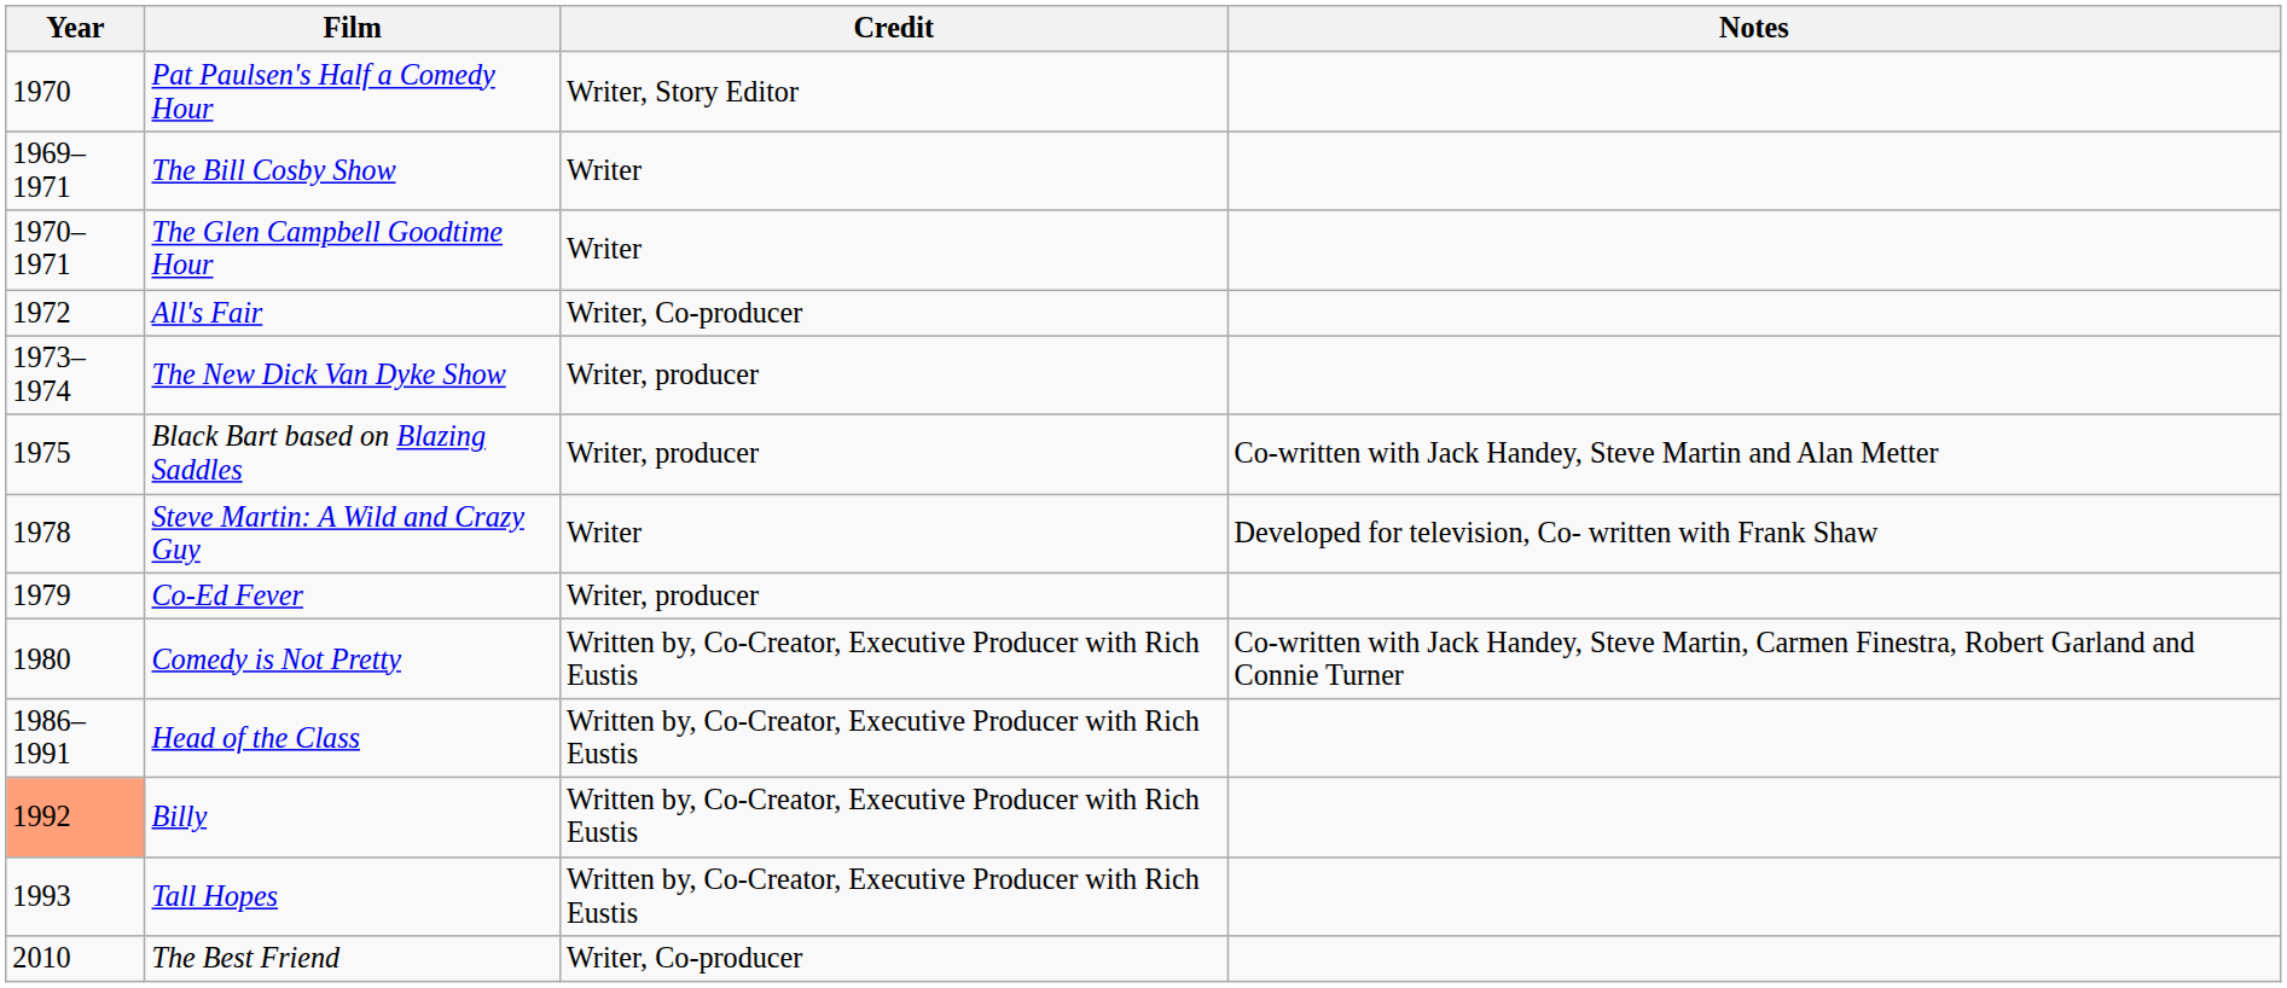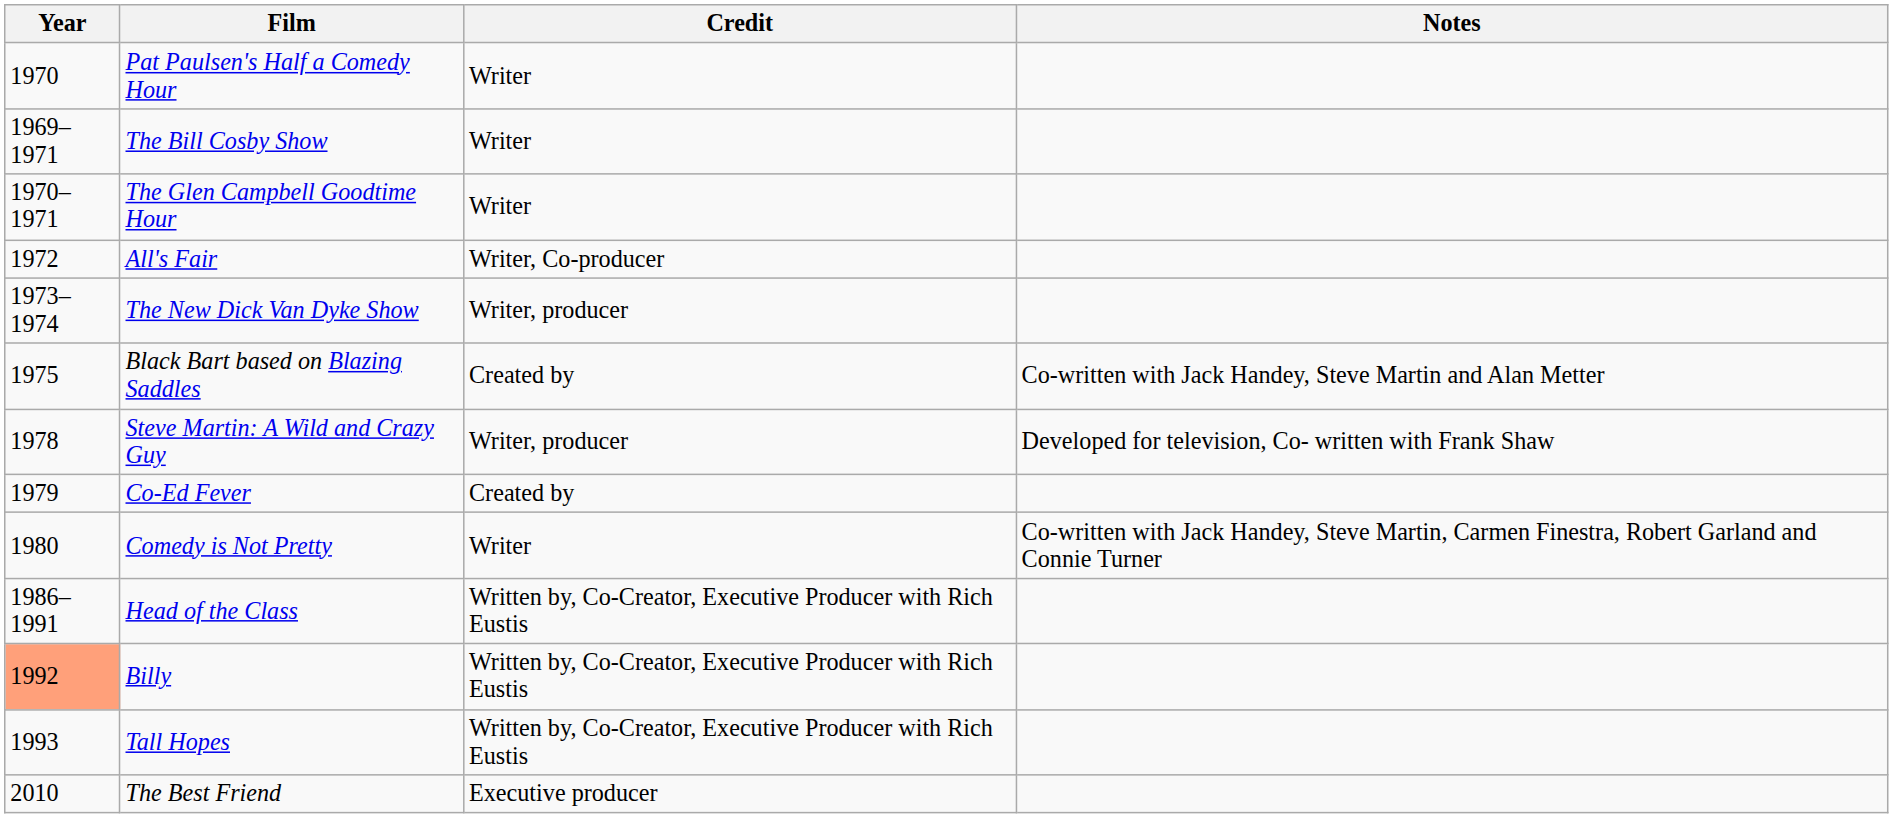 <table class="wikitable">
 <tr>
 <th>Year</th>
 <th>Film</th>
 <th>Credit</th>
 <th>Notes</th>
 </tr>
 <tr>
 <td>1970</td>
 <td><em><a href='#'>Pat Paulsen's Half a Comedy Hour</a> </em></td>
-<td>Writer, Story Editor</td>
+<td>Writer</td>
 <td></td>
 </tr>
 <tr>
 <td>1969–1971</td>
 <td><em><a href='#'>The Bill Cosby Show</a></em></td>
 <td>Writer</td>
 <td></td>
 </tr>
 <tr>
 <td>1970–1971</td>
 <td><em><a href='#'>The Glen Campbell Goodtime Hour</a> </em></td>
 <td>Writer</td>
 <td></td>
 </tr>
 <tr>
 <td>1972</td>
 <td><em><a href='#'>All's Fair</a></em></td>
 <td>Writer, Co-producer</td>
 <td></td>
 </tr>
 <tr>
 <td>1973–1974</td>
 <td><em><a href='#'>The New Dick Van Dyke Show</a></em></td>
 <td>Writer, producer</td>
 <td></td>
 </tr>
 <tr>
 <td>1975</td>
 <td><em>Black Bart</em> <em>based on</em> <em><a href='#'>Blazing Saddles</a></em></td>
-<td>Writer, producer</td>
+<td>Created by</td>
 <td>Co-written with Jack Handey, Steve Martin and Alan Metter</td>
 </tr>
 <tr>
 <td>1978</td>
 <td><em><a href='#'>Steve Martin: A Wild and Crazy Guy</a></em></td>
-<td>Writer</td>
+<td>Writer, producer</td>
 <td>Developed for television, Co- written with Frank Shaw</td>
 </tr>
 <tr>
 <td>1979</td>
 <td><em><a href='#'>Co-Ed Fever</a></em></td>
-<td>Writer, producer</td>
+<td>Created by</td>
 <td></td>
 </tr>
 <tr>
 <td>1980</td>
 <td><em><a href='#'>Comedy is Not Pretty</a></em></td>
-<td>Written by, Co-Creator, Executive Producer with Rich Eustis</td>
+<td>Writer</td>
 <td>Co-written with Jack Handey, Steve Martin, Carmen Finestra, Robert Garland and Connie Turner</td>
 </tr>
 <tr>
 <td>1986–1991</td>
 <td><em><a href='#'>Head of the Class</a></em></td>
 <td>Written by, Co-Creator, Executive Producer with Rich Eustis</td>
 <td></td>
 </tr>
 <tr>
 <td style="background: lightsalmon;">1992</td>
 <td><em><a href='#'>Billy</a></em></td>
 <td>Written by, Co-Creator, Executive Producer with Rich Eustis</td>
 <td></td>
 </tr>
 <tr>
 <td>1993</td>
 <td><em><a href='#'>Tall Hopes</a></em></td>
 <td>Written by, Co-Creator, Executive Producer with Rich Eustis</td>
 <td></td>
 </tr>
 <tr>
 <td>2010</td>
 <td><em>The Best Friend</em></td>
-<td>Writer, Co-producer</td>
+<td>Executive producer</td>
 <td></td>
 </tr>
 </table>
